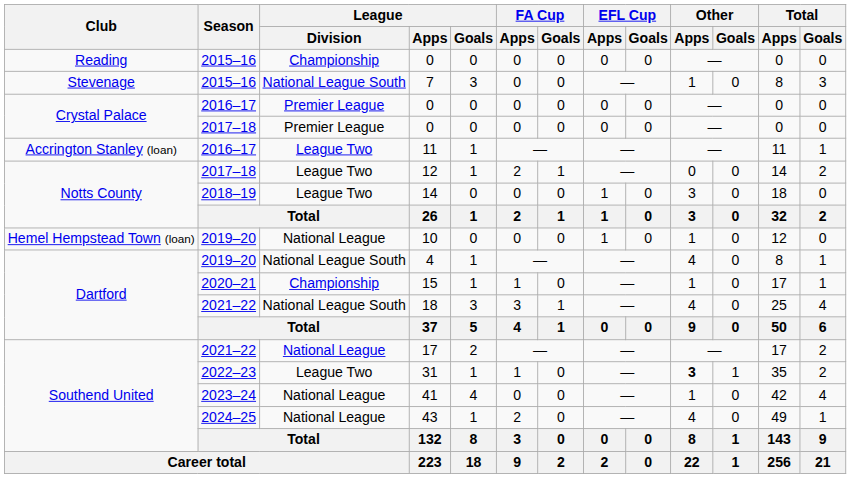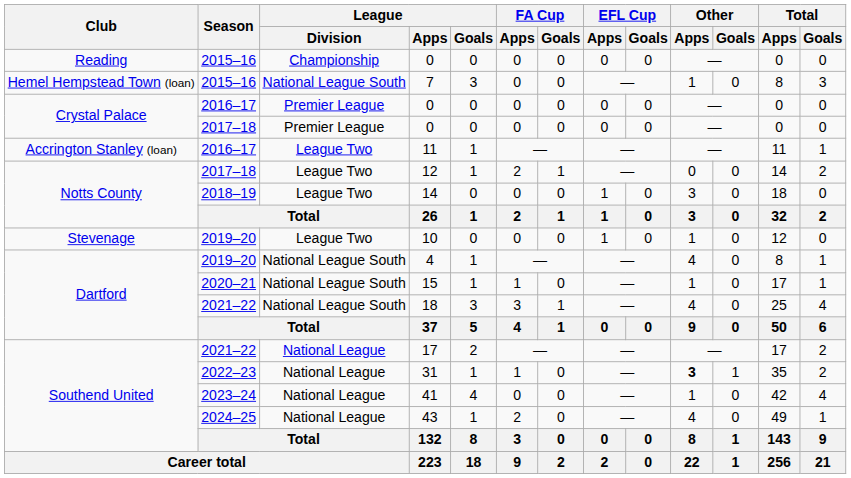 <table class="wikitable" style="text-align: center">
 <tr>
 <th rowspan="2">Club</th>
 <th rowspan="2">Season</th>
 <th colspan="3">League</th>
 <th colspan="2"><a href='#'>FA Cup</a></th>
 <th colspan="2"><a href='#'>EFL Cup</a></th>
 <th colspan="2">Other</th>
 <th colspan="2">Total</th>
 </tr>
 <tr>
 <th>Division</th>
 <th>Apps</th>
 <th>Goals</th>
 <th>Apps</th>
 <th>Goals</th>
 <th>Apps</th>
 <th>Goals</th>
 <th>Apps</th>
 <th>Goals</th>
 <th>Apps</th>
 <th>Goals</th>
 </tr>
 <tr>
 <td><a href='#'>Reading</a></td>
 <td><a href='#'>2015–16</a></td>
 <td><a href='#'>Championship</a></td>
 <td>0</td>
 <td>0</td>
 <td>0</td>
 <td>0</td>
 <td>0</td>
 <td>0</td>
 <td colspan="2">—</td>
 <td>0</td>
 <td>0</td>
 </tr>
 <tr>
-<td><a href='#'>Stevenage</a></td>
+<td><a href='#'>Hemel Hempstead Town</a> <small>(loan)</small></td>
 <td><a href='#'>2015–16</a></td>
 <td><a href='#'>National League South</a></td>
 <td>7</td>
 <td>3</td>
 <td>0</td>
 <td>0</td>
 <td colspan="2">—</td>
 <td>1</td>
 <td>0</td>
 <td>8</td>
 <td>3</td>
 </tr>
 <tr>
 <td rowspan="2"><a href='#'>Crystal Palace</a></td>
 <td><a href='#'>2016–17</a></td>
 <td><a href='#'>Premier League</a></td>
 <td>0</td>
 <td>0</td>
 <td>0</td>
 <td>0</td>
 <td>0</td>
 <td>0</td>
 <td colspan="2">—</td>
 <td>0</td>
 <td>0</td>
 </tr>
 <tr>
 <td><a href='#'>2017–18</a></td>
 <td>Premier League</td>
 <td>0</td>
 <td>0</td>
 <td>0</td>
 <td>0</td>
 <td>0</td>
 <td>0</td>
 <td colspan="2">—</td>
 <td>0</td>
 <td>0</td>
 </tr>
 <tr>
 <td><a href='#'>Accrington Stanley</a> <small>(loan)</small></td>
 <td><a href='#'>2016–17</a></td>
 <td><a href='#'>League Two</a></td>
 <td>11</td>
 <td>1</td>
 <td colspan="2">—</td>
 <td colspan="2">—</td>
 <td colspan="2">—</td>
 <td>11</td>
 <td>1</td>
 </tr>
 <tr>
 <td rowspan="3"><a href='#'>Notts County</a></td>
 <td><a href='#'>2017–18</a></td>
 <td>League Two</td>
 <td>12</td>
 <td>1</td>
 <td>2</td>
 <td>1</td>
 <td colspan="2">—</td>
 <td>0</td>
 <td>0</td>
 <td>14</td>
 <td>2</td>
 </tr>
 <tr>
 <td><a href='#'>2018–19</a></td>
 <td>League Two</td>
 <td>14</td>
 <td>0</td>
 <td>0</td>
 <td>0</td>
 <td>1</td>
 <td>0</td>
 <td>3</td>
 <td>0</td>
 <td>18</td>
 <td>0</td>
 </tr>
 <tr>
 <th colspan=2>Total</th>
 <th>26</th>
 <th>1</th>
 <th>2</th>
 <th>1</th>
 <th>1</th>
 <th>0</th>
 <th>3</th>
 <th>0</th>
 <th>32</th>
 <th>2</th>
 </tr>
 <tr>
-<td><a href='#'>Hemel Hempstead Town</a> <small>(loan)</small></td>
+<td><a href='#'>Stevenage</a></td>
 <td><a href='#'>2019–20</a></td>
-<td>National League</td>
+<td>League Two</td>
 <td>10</td>
 <td>0</td>
 <td>0</td>
 <td>0</td>
 <td>1</td>
 <td>0</td>
 <td>1</td>
 <td>0</td>
 <td>12</td>
 <td>0</td>
 </tr>
 <tr>
 <td rowspan="4"><a href='#'>Dartford</a></td>
 <td><a href='#'>2019–20</a></td>
 <td>National League South</td>
 <td>4</td>
 <td>1</td>
 <td colspan="2">—</td>
 <td colspan="2">—</td>
 <td>4</td>
 <td>0</td>
 <td>8</td>
 <td>1</td>
 </tr>
 <tr>
 <td><a href='#'>2020–21</a></td>
-<td><a href='#'>Championship</a></td>
+<td>National League South</td>
 <td>15</td>
 <td>1</td>
 <td>1</td>
 <td>0</td>
 <td colspan="2">—</td>
 <td>1</td>
 <td>0</td>
 <td>17</td>
 <td>1</td>
 </tr>
 <tr>
 <td><a href='#'>2021–22</a></td>
 <td>National League South</td>
 <td>18</td>
 <td>3</td>
 <td>3</td>
 <td>1</td>
 <td colspan="2">—</td>
 <td>4</td>
 <td>0</td>
 <td>25</td>
 <td>4</td>
 </tr>
 <tr>
 <th colspan=2>Total</th>
 <th>37</th>
 <th>5</th>
 <th>4</th>
 <th>1</th>
 <th>0</th>
 <th>0</th>
 <th>9</th>
 <th>0</th>
 <th>50</th>
 <th>6</th>
 </tr>
 <tr>
 <td rowspan="5"><a href='#'>Southend United</a></td>
 <td><a href='#'>2021–22</a></td>
 <td><a href='#'>National League</a></td>
 <td>17</td>
 <td>2</td>
 <td colspan="2">—</td>
 <td colspan="2">—</td>
 <td colspan="2">—</td>
 <td>17</td>
 <td>2</td>
 </tr>
 <tr>
 <td><a href='#'>2022–23</a></td>
-<td>League Two</td>
+<td>National League</td>
 <td>31</td>
 <td>1</td>
 <td>1</td>
 <td>0</td>
 <td colspan="2">—</td>
 <td><strong>3</strong></td>
 <td>1</td>
 <td>35</td>
 <td>2</td>
 </tr>
 <tr>
 <td><a href='#'>2023–24</a></td>
 <td>National League</td>
 <td>41</td>
 <td>4</td>
 <td>0</td>
 <td>0</td>
 <td colspan="2">—</td>
 <td>1</td>
 <td>0</td>
 <td>42</td>
 <td>4</td>
 </tr>
 <tr>
 <td><a href='#'>2024–25</a></td>
 <td>National League</td>
 <td>43</td>
 <td>1</td>
 <td>2</td>
 <td>0</td>
 <td colspan="2">—</td>
 <td>4</td>
 <td>0</td>
 <td>49</td>
 <td>1</td>
 </tr>
 <tr>
 <th colspan=2>Total</th>
 <th>132</th>
 <th>8</th>
 <th>3</th>
 <th>0</th>
 <th>0</th>
 <th>0</th>
 <th>8</th>
 <th>1</th>
 <th>143</th>
 <th>9</th>
 </tr>
 <tr>
 <th colspan="3">Career total</th>
 <th>223</th>
 <th>18</th>
 <th>9</th>
 <th>2</th>
 <th>2</th>
 <th>0</th>
 <th>22</th>
 <th>1</th>
 <th>256</th>
 <th>21</th>
 </tr>
 </table>
